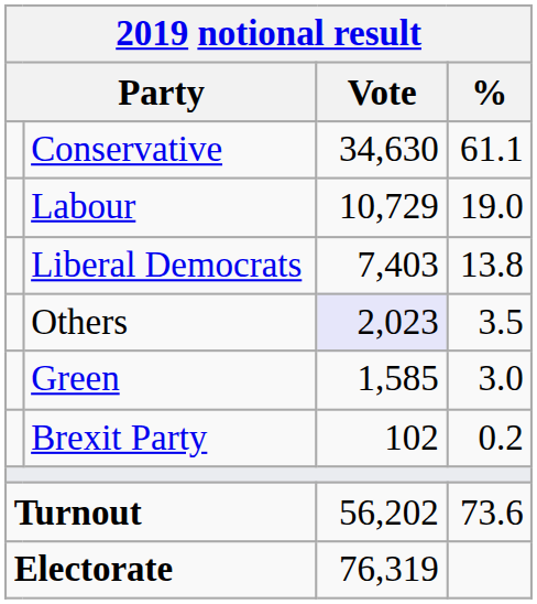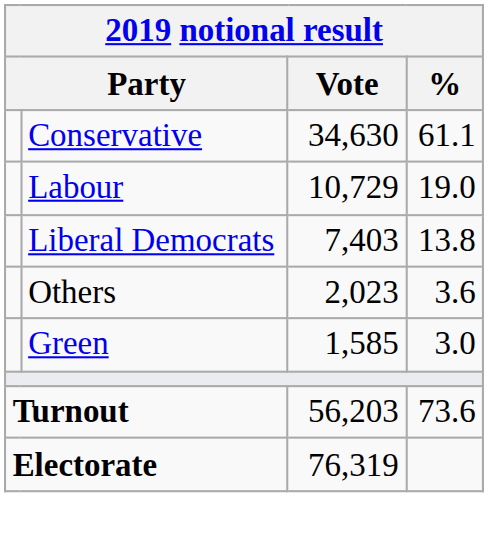 <table class="wikitable">
 <tr>
 <th colspan="4"><a href='#'>2019</a> <a href='#'>notional result</a></th>
 </tr>
 <tr>
 <th bgcolor="#DDDDFF" width="130px" colspan="2">Party</th>
 <th bgcolor="#DDDDFF" width="50px">Vote</th>
 <th bgcolor="#DDDDFF" width="30px">%</th>
 </tr>
 <tr>
 <td></td>
 <td><a href='#'>Conservative</a></td>
 <td align=right>34,630</td>
 <td align=right>61.1</td>
 </tr>
 <tr>
 <td></td>
 <td><a href='#'>Labour</a></td>
 <td align=right>10,729</td>
 <td align=right>19.0</td>
 </tr>
 <tr>
 <td></td>
 <td><a href='#'>Liberal Democrats</a></td>
 <td align=right>7,403</td>
 <td align=right>13.8</td>
 </tr>
 <tr>
 <td></td>
 <td>Others</td>
-<td align=right style="background: lavender;">2,023</td>
-<td align=right>3.5</td>
+<td align=right>2,023</td>
+<td align=right>3.6</td>
 </tr>
 <tr>
 <td></td>
 <td><a href='#'>Green</a></td>
 <td align=right>1,585</td>
 <td align=right>3.0</td>
 </tr>
 <tr>
-<td></td>
-<td><a href='#'>Brexit Party</a></td>
-<td align=right>102</td>
-<td align=right>0.2</td>
-</tr>
-<tr>
 <td colspan="4" bgcolor="#EAECF0"></td>
 </tr>
 <tr>
 <td colspan="2"><strong>Turnout</strong></td>
-<td align=right>56,202</td>
+<td align=right>56,203</td>
 <td align=right>73.6</td>
 </tr>
 <tr>
 <td colspan="2"><strong>Electorate</strong></td>
 <td align=right>76,319</td>
 </tr>
 </table>
